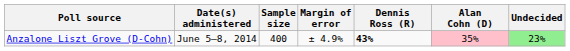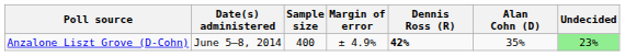 <table class="wikitable">
 <tr>
 <th>Poll source</th>
 <th>Date(s)<br>administered</th>
 <th>Sample<br>size</th>
 <th>Margin of<br>error</th>
 <th style="width:100px;">Dennis<br>Ross (R)</th>
 <th style="width:100px;">Alan<br>Cohn (D)</th>
 <th>Undecided</th>
 </tr>
 <tr>
 <td><a href='#'>Anzalone Liszt Grove (D-Cohn)</a></td>
 <td align=center>June 5–8, 2014</td>
 <td align=center>400</td>
 <td align=center>± 4.9%</td>
-<td><strong>43%</strong></td>
-<td align=center style="background: pink;">35%</td>
+<td><strong>42%</strong></td>
+<td align=center>35%</td>
 <td align=center style="background: lightgreen;">23%</td>
 </tr>
 </table>
